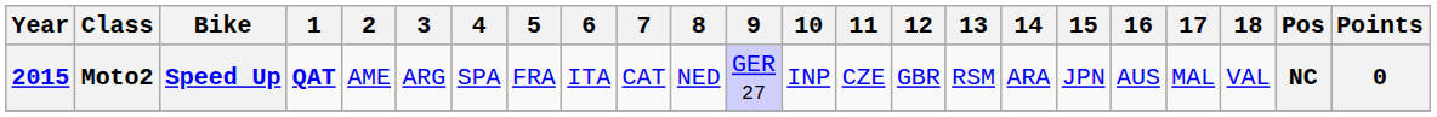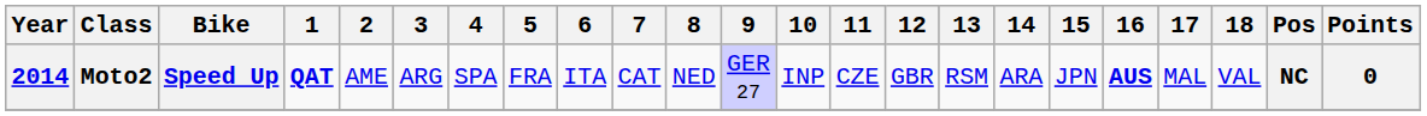 <table class="wikitable" style="text-align:center">
 <tr>
 <th>Year</th>
 <th>Class</th>
 <th>Bike</th>
 <th>1</th>
 <th>2</th>
 <th>3</th>
 <th>4</th>
 <th>5</th>
 <th>6</th>
 <th>7</th>
 <th>8</th>
 <th>9</th>
 <th>10</th>
 <th>11</th>
 <th>12</th>
 <th>13</th>
 <th>14</th>
 <th>15</th>
 <th>16</th>
 <th>17</th>
 <th>18</th>
 <th>Pos</th>
 <th>Points</th>
 </tr>
 <tr>
-<th align="left"><a href='#'>2015</a></th>
+<th align="left"><a href='#'>2014</a></th>
 <th align="left">Moto2</th>
 <th align="left"><a href='#'>Speed Up</a></th>
 <td><strong><a href='#'>QAT</a></strong></td>
 <td><a href='#'>AME</a></td>
 <td><a href='#'>ARG</a></td>
 <td><a href='#'>SPA</a></td>
 <td><a href='#'>FRA</a></td>
 <td><a href='#'>ITA</a></td>
 <td><a href='#'>CAT</a></td>
 <td><a href='#'>NED</a></td>
 <td style="background:#cfcfff;"><a href='#'>GER</a><br><small>27</small></td>
 <td><a href='#'>INP</a></td>
 <td><a href='#'>CZE</a></td>
 <td><a href='#'>GBR</a></td>
 <td><a href='#'>RSM</a></td>
 <td><a href='#'>ARA</a></td>
 <td><a href='#'>JPN</a></td>
-<td><a href='#'>AUS</a></td>
+<td><strong><a href='#'>AUS</a></strong></td>
 <td><a href='#'>MAL</a></td>
 <td><a href='#'>VAL</a></td>
 <th>NC</th>
 <th>0</th>
 </tr>
 <tr>
 </tr>
 </table>
